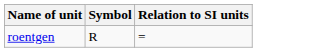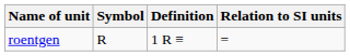 <table class="wikitable">
 <tr>
 <th>Name of unit</th>
 <th>Symbol</th>
+<th>Definition</th>
 <th>Relation to SI units</th>
 </tr>
 <tr>
 <td><a href='#'>roentgen</a></td>
 <td>R</td>
+<td>1 R ≡ </td>
 <td>= </td>
 </tr>
 </table>
